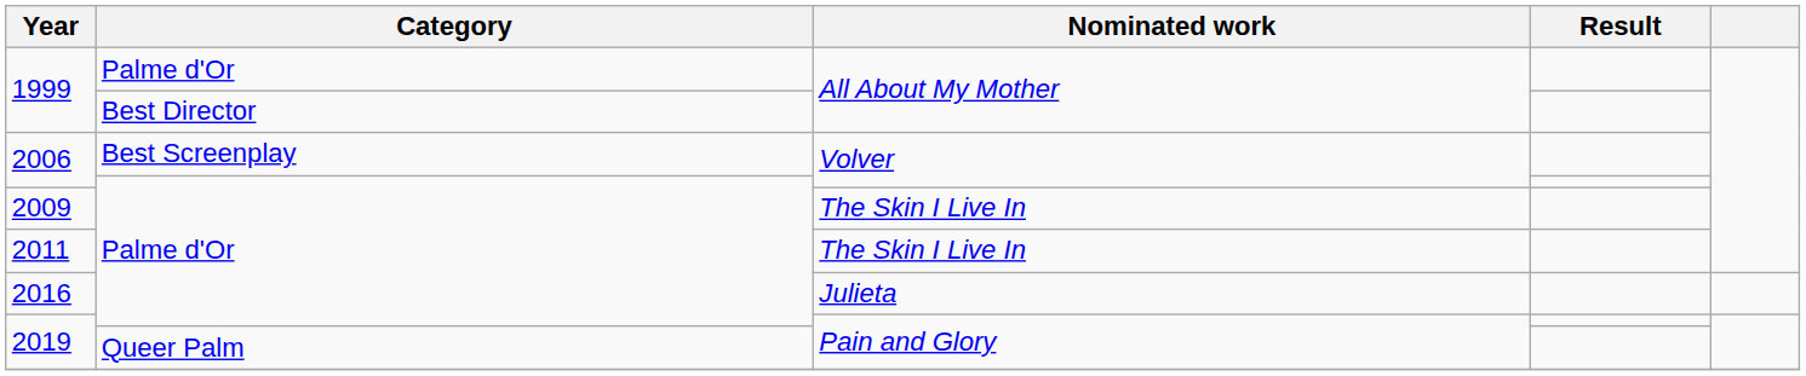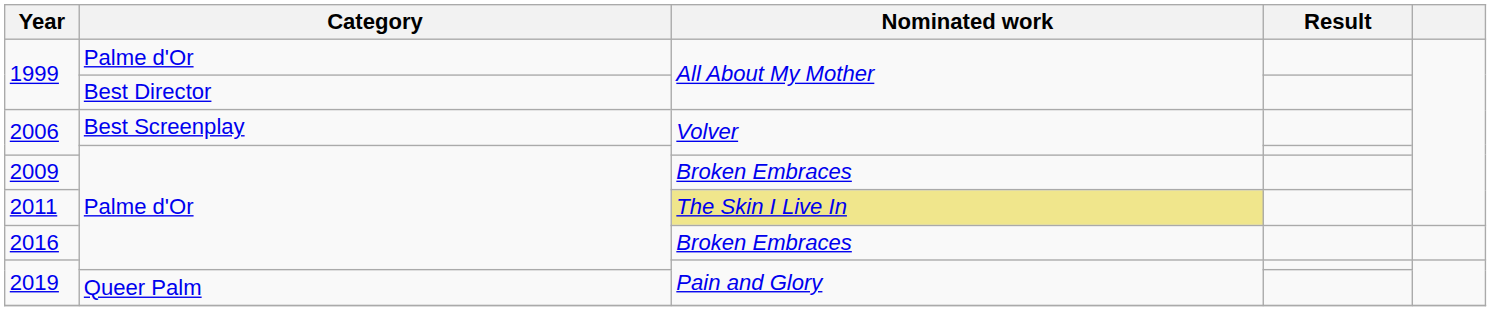 <table class="wikitable" style="width:85%;">
 <tr>
 <th width=5%>Year</th>
 <th style="width:40%;">Category</th>
 <th style="width:40%;">Nominated work</th>
 <th style="width:10%;">Result</th>
 <th width=5%></th>
 </tr>
 <tr>
 <td rowspan=2><a href='#'>1999</a></td>
 <td><a href='#'>Palme d'Or</a></td>
 <td rowspan=2><em><a href='#'>All About My Mother</a></em></td>
 <td></td>
 <td rowspan="6"></td>
 </tr>
 <tr>
 <td><a href='#'>Best Director</a></td>
 <td></td>
 </tr>
 <tr>
 <td rowspan=2><a href='#'>2006</a></td>
 <td><a href='#'>Best Screenplay</a></td>
 <td rowspan=2><em><a href='#'>Volver</a></em></td>
 <td></td>
 </tr>
 <tr>
 <td rowspan=5><a href='#'>Palme d'Or</a></td>
 <td></td>
 </tr>
 <tr>
 <td><a href='#'>2009</a></td>
-<td><em><a href='#'>The Skin I Live In</a></em></td>
+<td><em><a href='#'>Broken Embraces</a></em></td>
 <td></td>
 </tr>
 <tr>
 <td><a href='#'>2011</a></td>
-<td><em><a href='#'>The Skin I Live In</a></em></td>
+<td style="background: khaki;"><em><a href='#'>The Skin I Live In</a></em></td>
 <td></td>
 </tr>
 <tr>
 <td><a href='#'>2016</a></td>
-<td><em><a href='#'>Julieta</a></em></td>
+<td><em><a href='#'>Broken Embraces</a></em></td>
 <td></td>
 <td></td>
 </tr>
 <tr>
 <td rowspan=2><a href='#'>2019</a></td>
 <td rowspan=2><em><a href='#'>Pain and Glory</a></em></td>
 <td></td>
 <td rowspan="2"></td>
 </tr>
 <tr>
 <td><a href='#'>Queer Palm</a></td>
 <td></td>
 </tr>
 <tr>
 </tr>
 </table>
